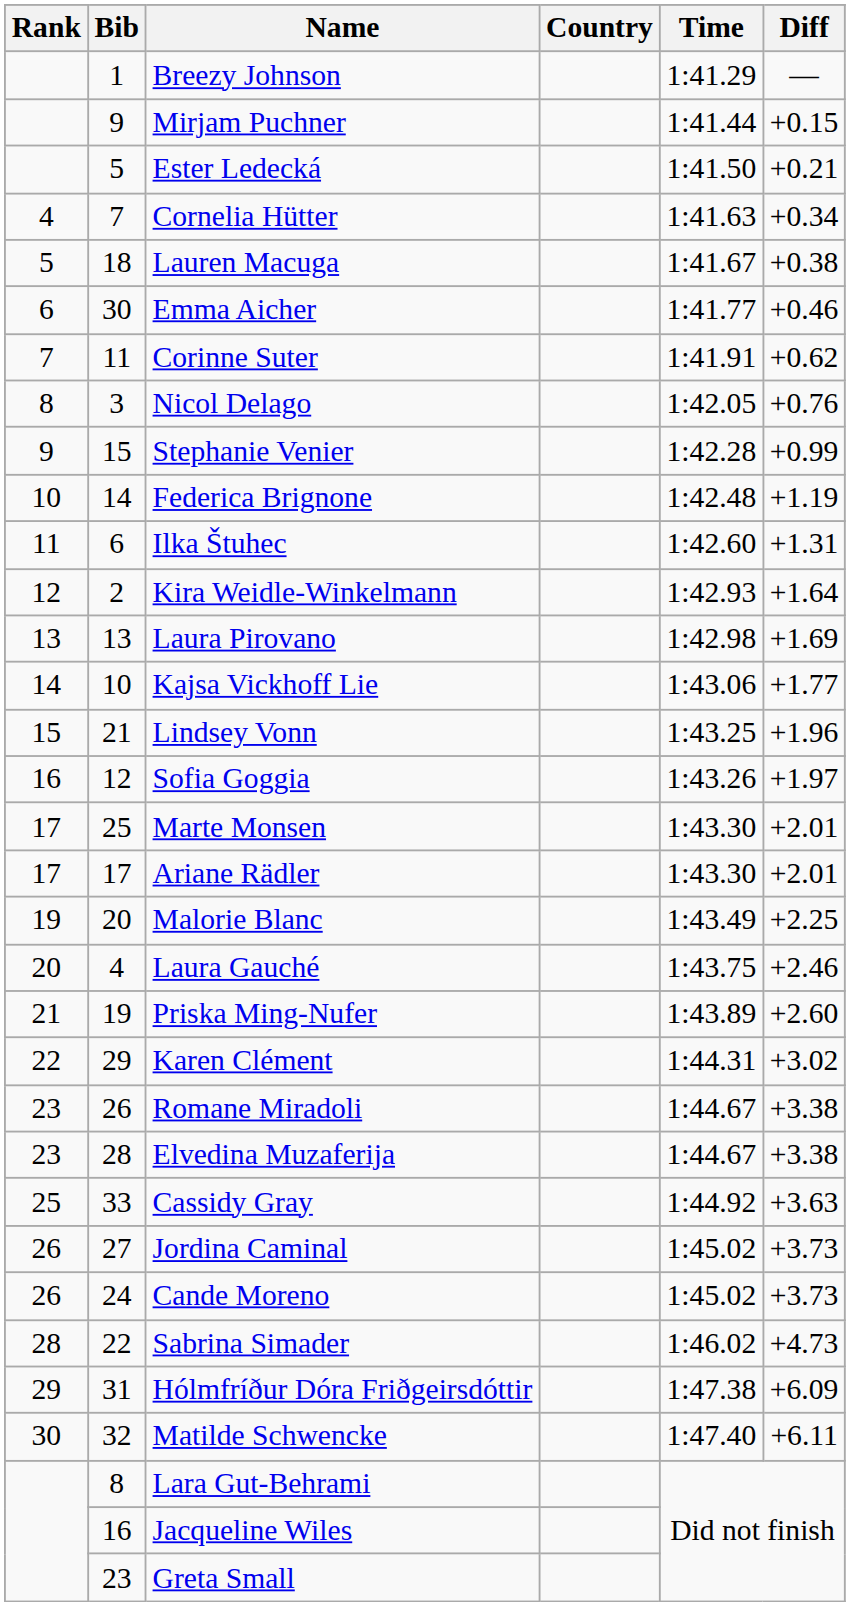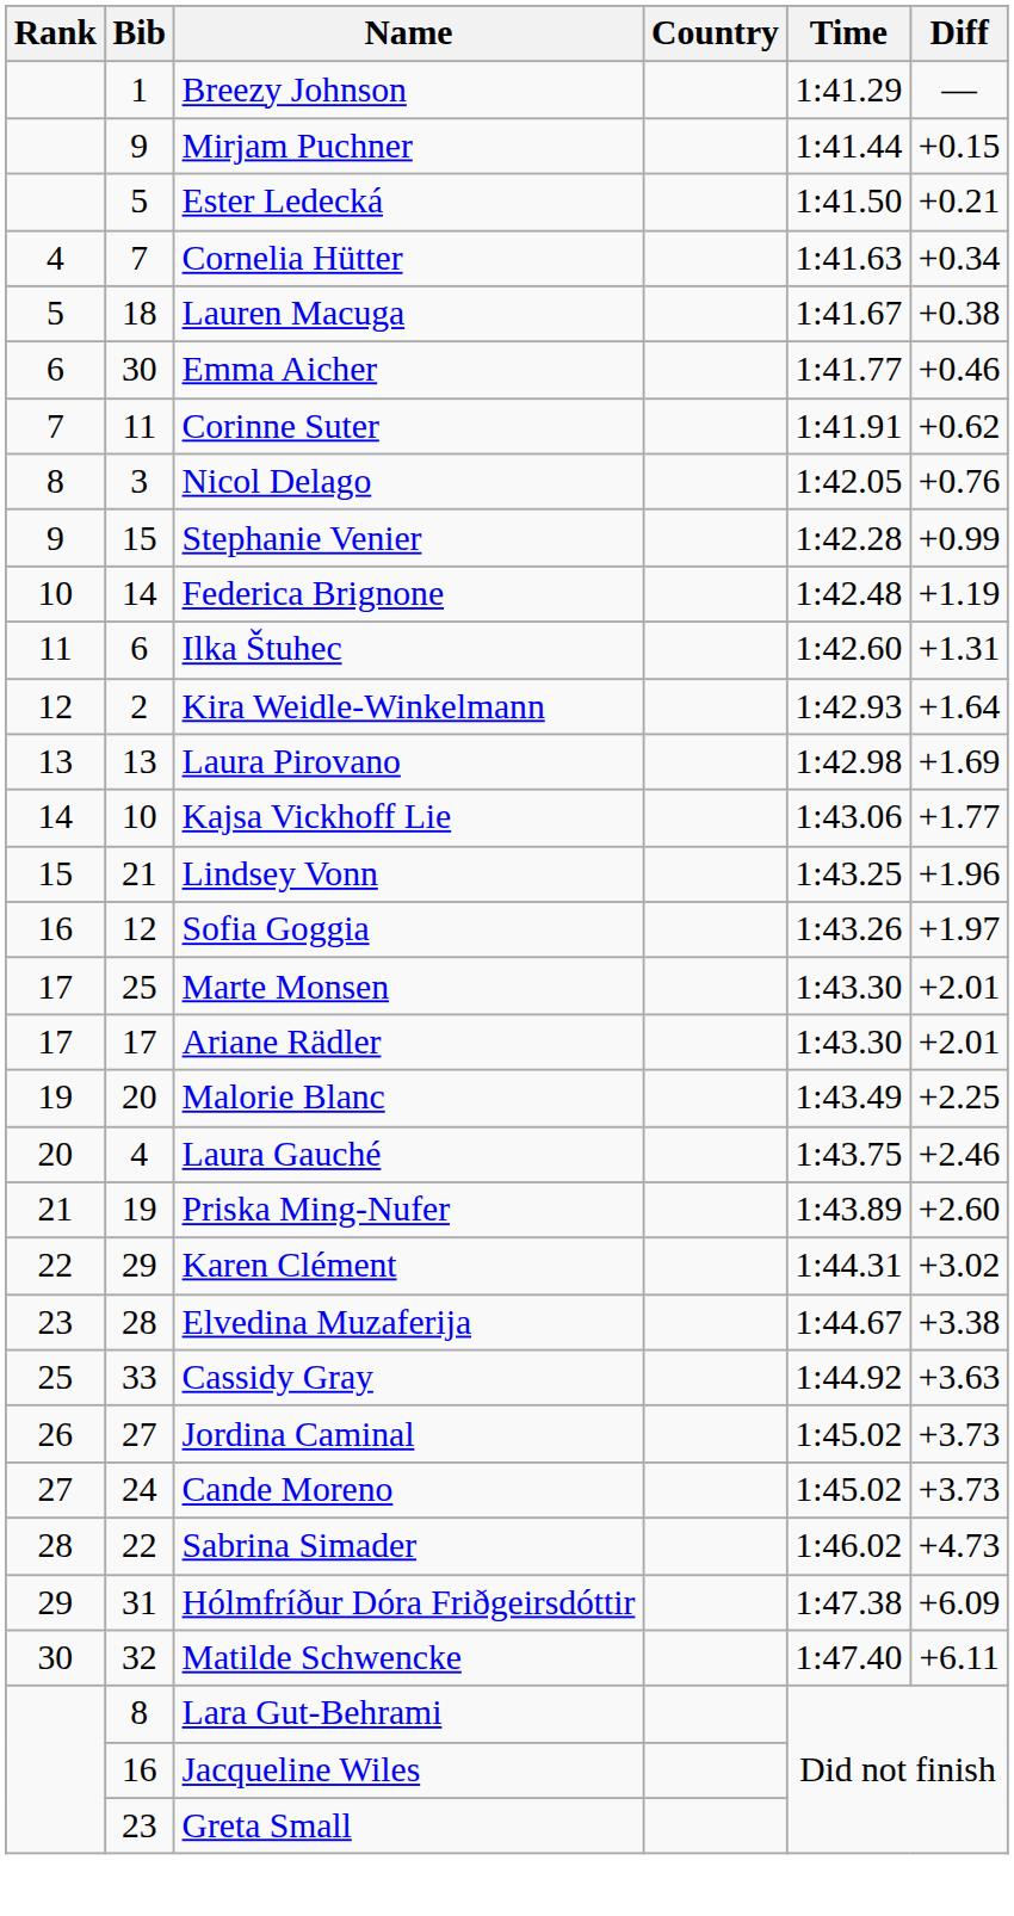 <table class="wikitable sortable" style="text-align:center">
 <tr>
 <th>Rank</th>
 <th>Bib</th>
 <th>Name</th>
 <th>Country</th>
 <th>Time</th>
 <th>Diff</th>
 </tr>
 <tr>
 <td></td>
 <td>1</td>
 <td align=left><a href='#'>Breezy Johnson</a></td>
 <td align=left></td>
 <td>1:41.29</td>
 <td>—</td>
 </tr>
 <tr>
 <td></td>
 <td>9</td>
 <td align=left><a href='#'>Mirjam Puchner</a></td>
 <td align=left></td>
 <td>1:41.44</td>
 <td>+0.15</td>
 </tr>
 <tr>
 <td></td>
 <td>5</td>
 <td align=left><a href='#'>Ester Ledecká</a></td>
 <td align=left></td>
 <td>1:41.50</td>
 <td>+0.21</td>
 </tr>
 <tr>
 <td>4</td>
 <td>7</td>
 <td align=left><a href='#'>Cornelia Hütter</a></td>
 <td align=left></td>
 <td>1:41.63</td>
 <td>+0.34</td>
 </tr>
 <tr>
 <td>5</td>
 <td>18</td>
 <td align=left><a href='#'>Lauren Macuga</a></td>
 <td align=left></td>
 <td>1:41.67</td>
 <td>+0.38</td>
 </tr>
 <tr>
 <td>6</td>
 <td>30</td>
 <td align=left><a href='#'>Emma Aicher</a></td>
 <td align=left></td>
 <td>1:41.77</td>
 <td>+0.46</td>
 </tr>
 <tr>
 <td>7</td>
 <td>11</td>
 <td align=left><a href='#'>Corinne Suter</a></td>
 <td align=left></td>
 <td>1:41.91</td>
 <td>+0.62</td>
 </tr>
 <tr>
 <td>8</td>
 <td>3</td>
 <td align=left><a href='#'>Nicol Delago</a></td>
 <td align=left></td>
 <td>1:42.05</td>
 <td>+0.76</td>
 </tr>
 <tr>
 <td>9</td>
 <td>15</td>
 <td align=left><a href='#'>Stephanie Venier</a></td>
 <td align=left></td>
 <td>1:42.28</td>
 <td>+0.99</td>
 </tr>
 <tr>
 <td>10</td>
 <td>14</td>
 <td align=left><a href='#'>Federica Brignone</a></td>
 <td align=left></td>
 <td>1:42.48</td>
 <td>+1.19</td>
 </tr>
 <tr>
 <td>11</td>
 <td>6</td>
 <td align=left><a href='#'>Ilka Štuhec</a></td>
 <td align=left></td>
 <td>1:42.60</td>
 <td>+1.31</td>
 </tr>
 <tr>
 <td>12</td>
 <td>2</td>
 <td align=left><a href='#'>Kira Weidle-Winkelmann</a></td>
 <td align=left></td>
 <td>1:42.93</td>
 <td>+1.64</td>
 </tr>
 <tr>
 <td>13</td>
 <td>13</td>
 <td align=left><a href='#'>Laura Pirovano</a></td>
 <td align=left></td>
 <td>1:42.98</td>
 <td>+1.69</td>
 </tr>
 <tr>
 <td>14</td>
 <td>10</td>
 <td align=left><a href='#'>Kajsa Vickhoff Lie</a></td>
 <td align=left></td>
 <td>1:43.06</td>
 <td>+1.77</td>
 </tr>
 <tr>
 <td>15</td>
 <td>21</td>
 <td align=left><a href='#'>Lindsey Vonn</a></td>
 <td align=left></td>
 <td>1:43.25</td>
 <td>+1.96</td>
 </tr>
 <tr>
 <td>16</td>
 <td>12</td>
 <td align=left><a href='#'>Sofia Goggia</a></td>
 <td align=left></td>
 <td>1:43.26</td>
 <td>+1.97</td>
 </tr>
 <tr>
 <td>17</td>
 <td>25</td>
 <td align=left><a href='#'>Marte Monsen</a></td>
 <td align=left></td>
 <td>1:43.30</td>
 <td>+2.01</td>
 </tr>
 <tr>
 <td>17</td>
 <td>17</td>
 <td align=left><a href='#'>Ariane Rädler</a></td>
 <td align=left></td>
 <td>1:43.30</td>
 <td>+2.01</td>
 </tr>
 <tr>
 <td>19</td>
 <td>20</td>
 <td align=left><a href='#'>Malorie Blanc</a></td>
 <td align=left></td>
 <td>1:43.49</td>
 <td>+2.25</td>
 </tr>
 <tr>
 <td>20</td>
 <td>4</td>
 <td align=left><a href='#'>Laura Gauché</a></td>
 <td align=left></td>
 <td>1:43.75</td>
 <td>+2.46</td>
 </tr>
 <tr>
 <td>21</td>
 <td>19</td>
 <td align=left><a href='#'>Priska Ming-Nufer</a></td>
 <td align=left></td>
 <td>1:43.89</td>
 <td>+2.60</td>
 </tr>
 <tr>
 <td>22</td>
 <td>29</td>
 <td align=left><a href='#'>Karen Clément</a></td>
 <td align=left></td>
 <td>1:44.31</td>
 <td>+3.02</td>
 </tr>
 <tr>
 <td>23</td>
-<td>26</td>
-<td align=left><a href='#'>Romane Miradoli</a></td>
-<td align=left></td>
-<td>1:44.67</td>
-<td>+3.38</td>
-</tr>
-<tr>
-<td>23</td>
 <td>28</td>
 <td align=left><a href='#'>Elvedina Muzaferija</a></td>
 <td align=left></td>
 <td>1:44.67</td>
 <td>+3.38</td>
 </tr>
 <tr>
 <td>25</td>
 <td>33</td>
 <td align=left><a href='#'>Cassidy Gray</a></td>
 <td align=left></td>
 <td>1:44.92</td>
 <td>+3.63</td>
 </tr>
 <tr>
 <td>26</td>
 <td>27</td>
 <td align=left><a href='#'>Jordina Caminal</a></td>
 <td align=left></td>
 <td>1:45.02</td>
 <td>+3.73</td>
 </tr>
 <tr>
-<td>26</td>
+<td>27</td>
 <td>24</td>
 <td align=left><a href='#'>Cande Moreno</a></td>
 <td align=left></td>
 <td>1:45.02</td>
 <td>+3.73</td>
 </tr>
 <tr>
 <td>28</td>
 <td>22</td>
 <td align=left><a href='#'>Sabrina Simader</a></td>
 <td align=left></td>
 <td>1:46.02</td>
 <td>+4.73</td>
 </tr>
 <tr>
 <td>29</td>
 <td>31</td>
 <td align=left><a href='#'>Hólmfríður Dóra Friðgeirsdóttir</a></td>
 <td align=left></td>
 <td>1:47.38</td>
 <td>+6.09</td>
 </tr>
 <tr>
 <td>30</td>
 <td>32</td>
 <td align=left><a href='#'>Matilde Schwencke</a></td>
 <td align=left></td>
 <td>1:47.40</td>
 <td>+6.11</td>
 </tr>
 <tr>
 <td rowspan=3></td>
 <td>8</td>
 <td align=left><a href='#'>Lara Gut-Behrami</a></td>
 <td align=left></td>
 <td rowspan=3 colspan=2>Did not finish</td>
 </tr>
 <tr>
 <td>16</td>
 <td align=left><a href='#'>Jacqueline Wiles</a></td>
 <td align=left></td>
 </tr>
 <tr>
 <td>23</td>
 <td align=left><a href='#'>Greta Small</a></td>
 <td align=left></td>
 </tr>
 </table>
